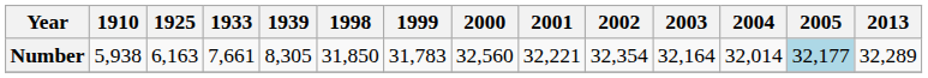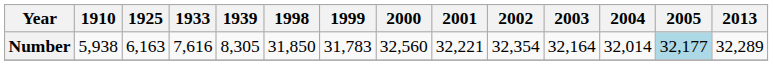 <table class="wikitable">
 <tr>
 <th>Year</th>
 <th>1910</th>
 <th>1925</th>
 <th>1933</th>
 <th>1939</th>
 <th>1998</th>
 <th>1999</th>
 <th>2000</th>
 <th>2001</th>
 <th>2002</th>
 <th>2003</th>
 <th>2004</th>
 <th>2005</th>
 <th>2013</th>
 </tr>
 <tr>
 <th>Number</th>
 <td>5,938</td>
 <td>6,163</td>
-<td>7,661</td>
+<td>7,616</td>
 <td>8,305</td>
 <td>31,850</td>
 <td>31,783</td>
 <td>32,560</td>
 <td>32,221</td>
 <td>32,354</td>
 <td>32,164</td>
 <td>32,014</td>
 <td style="background: lightblue;">32,177</td>
 <td>32,289</td>
 </tr>
 <tr>
 </tr>
 </table>
